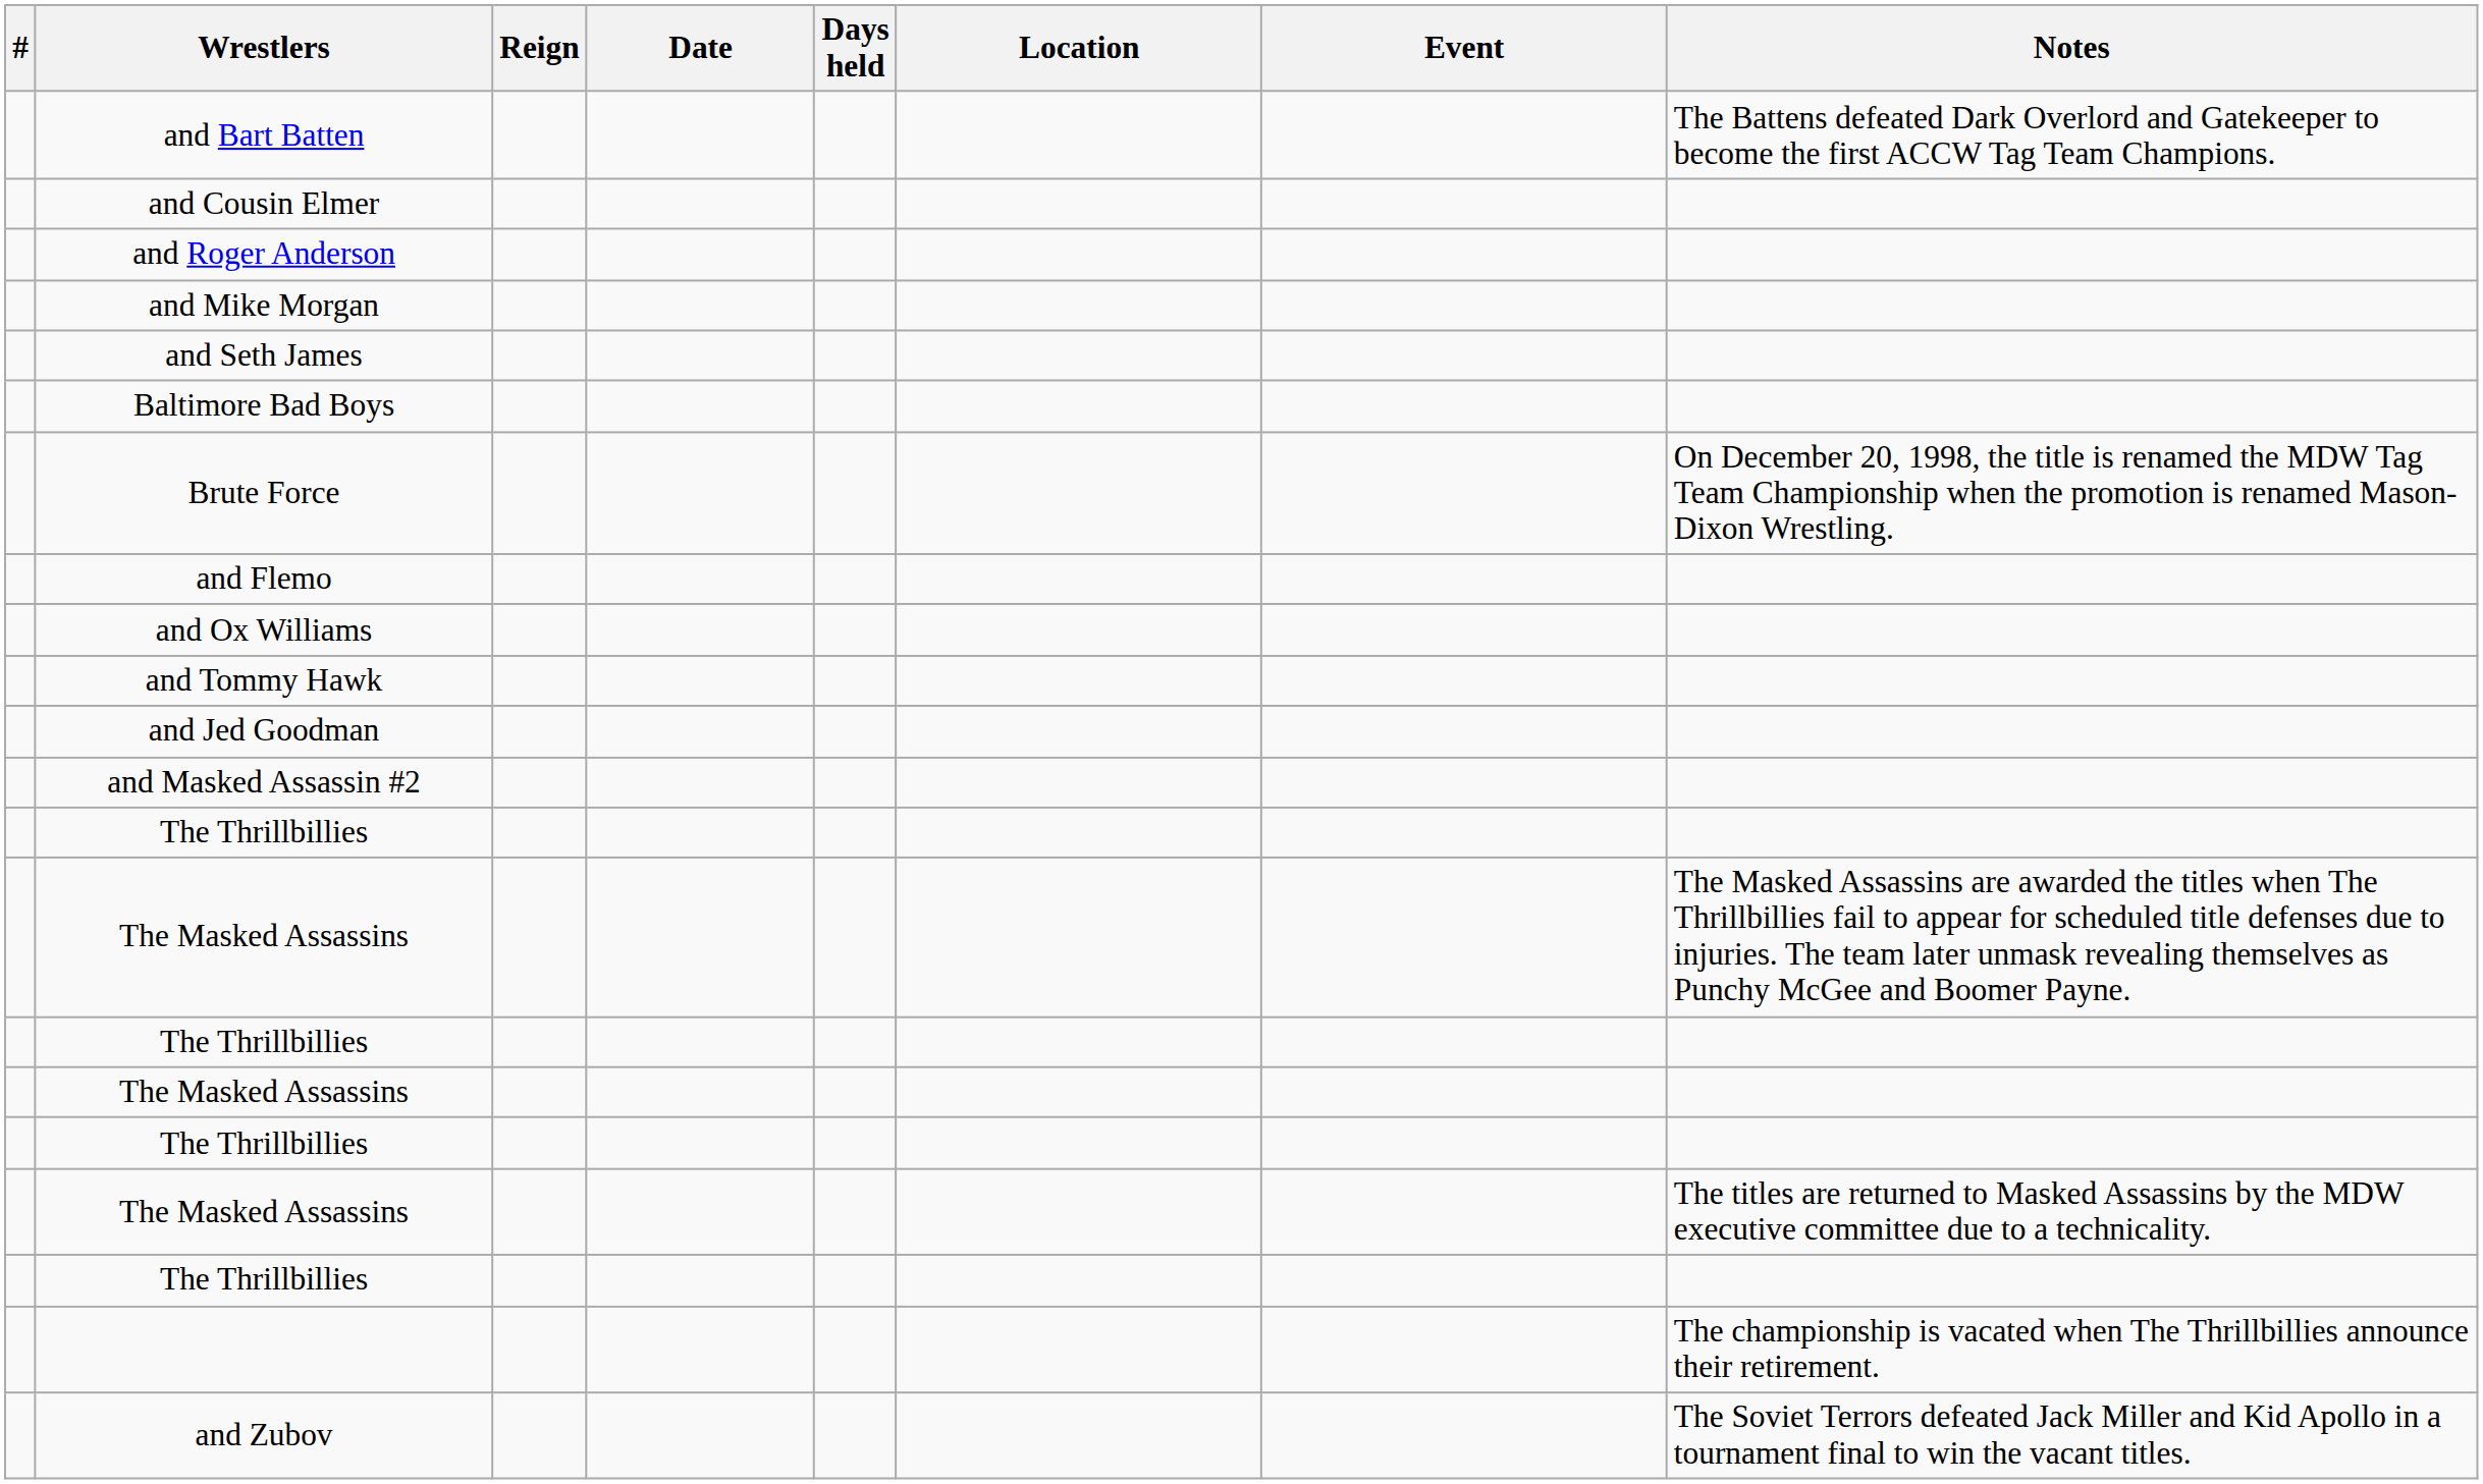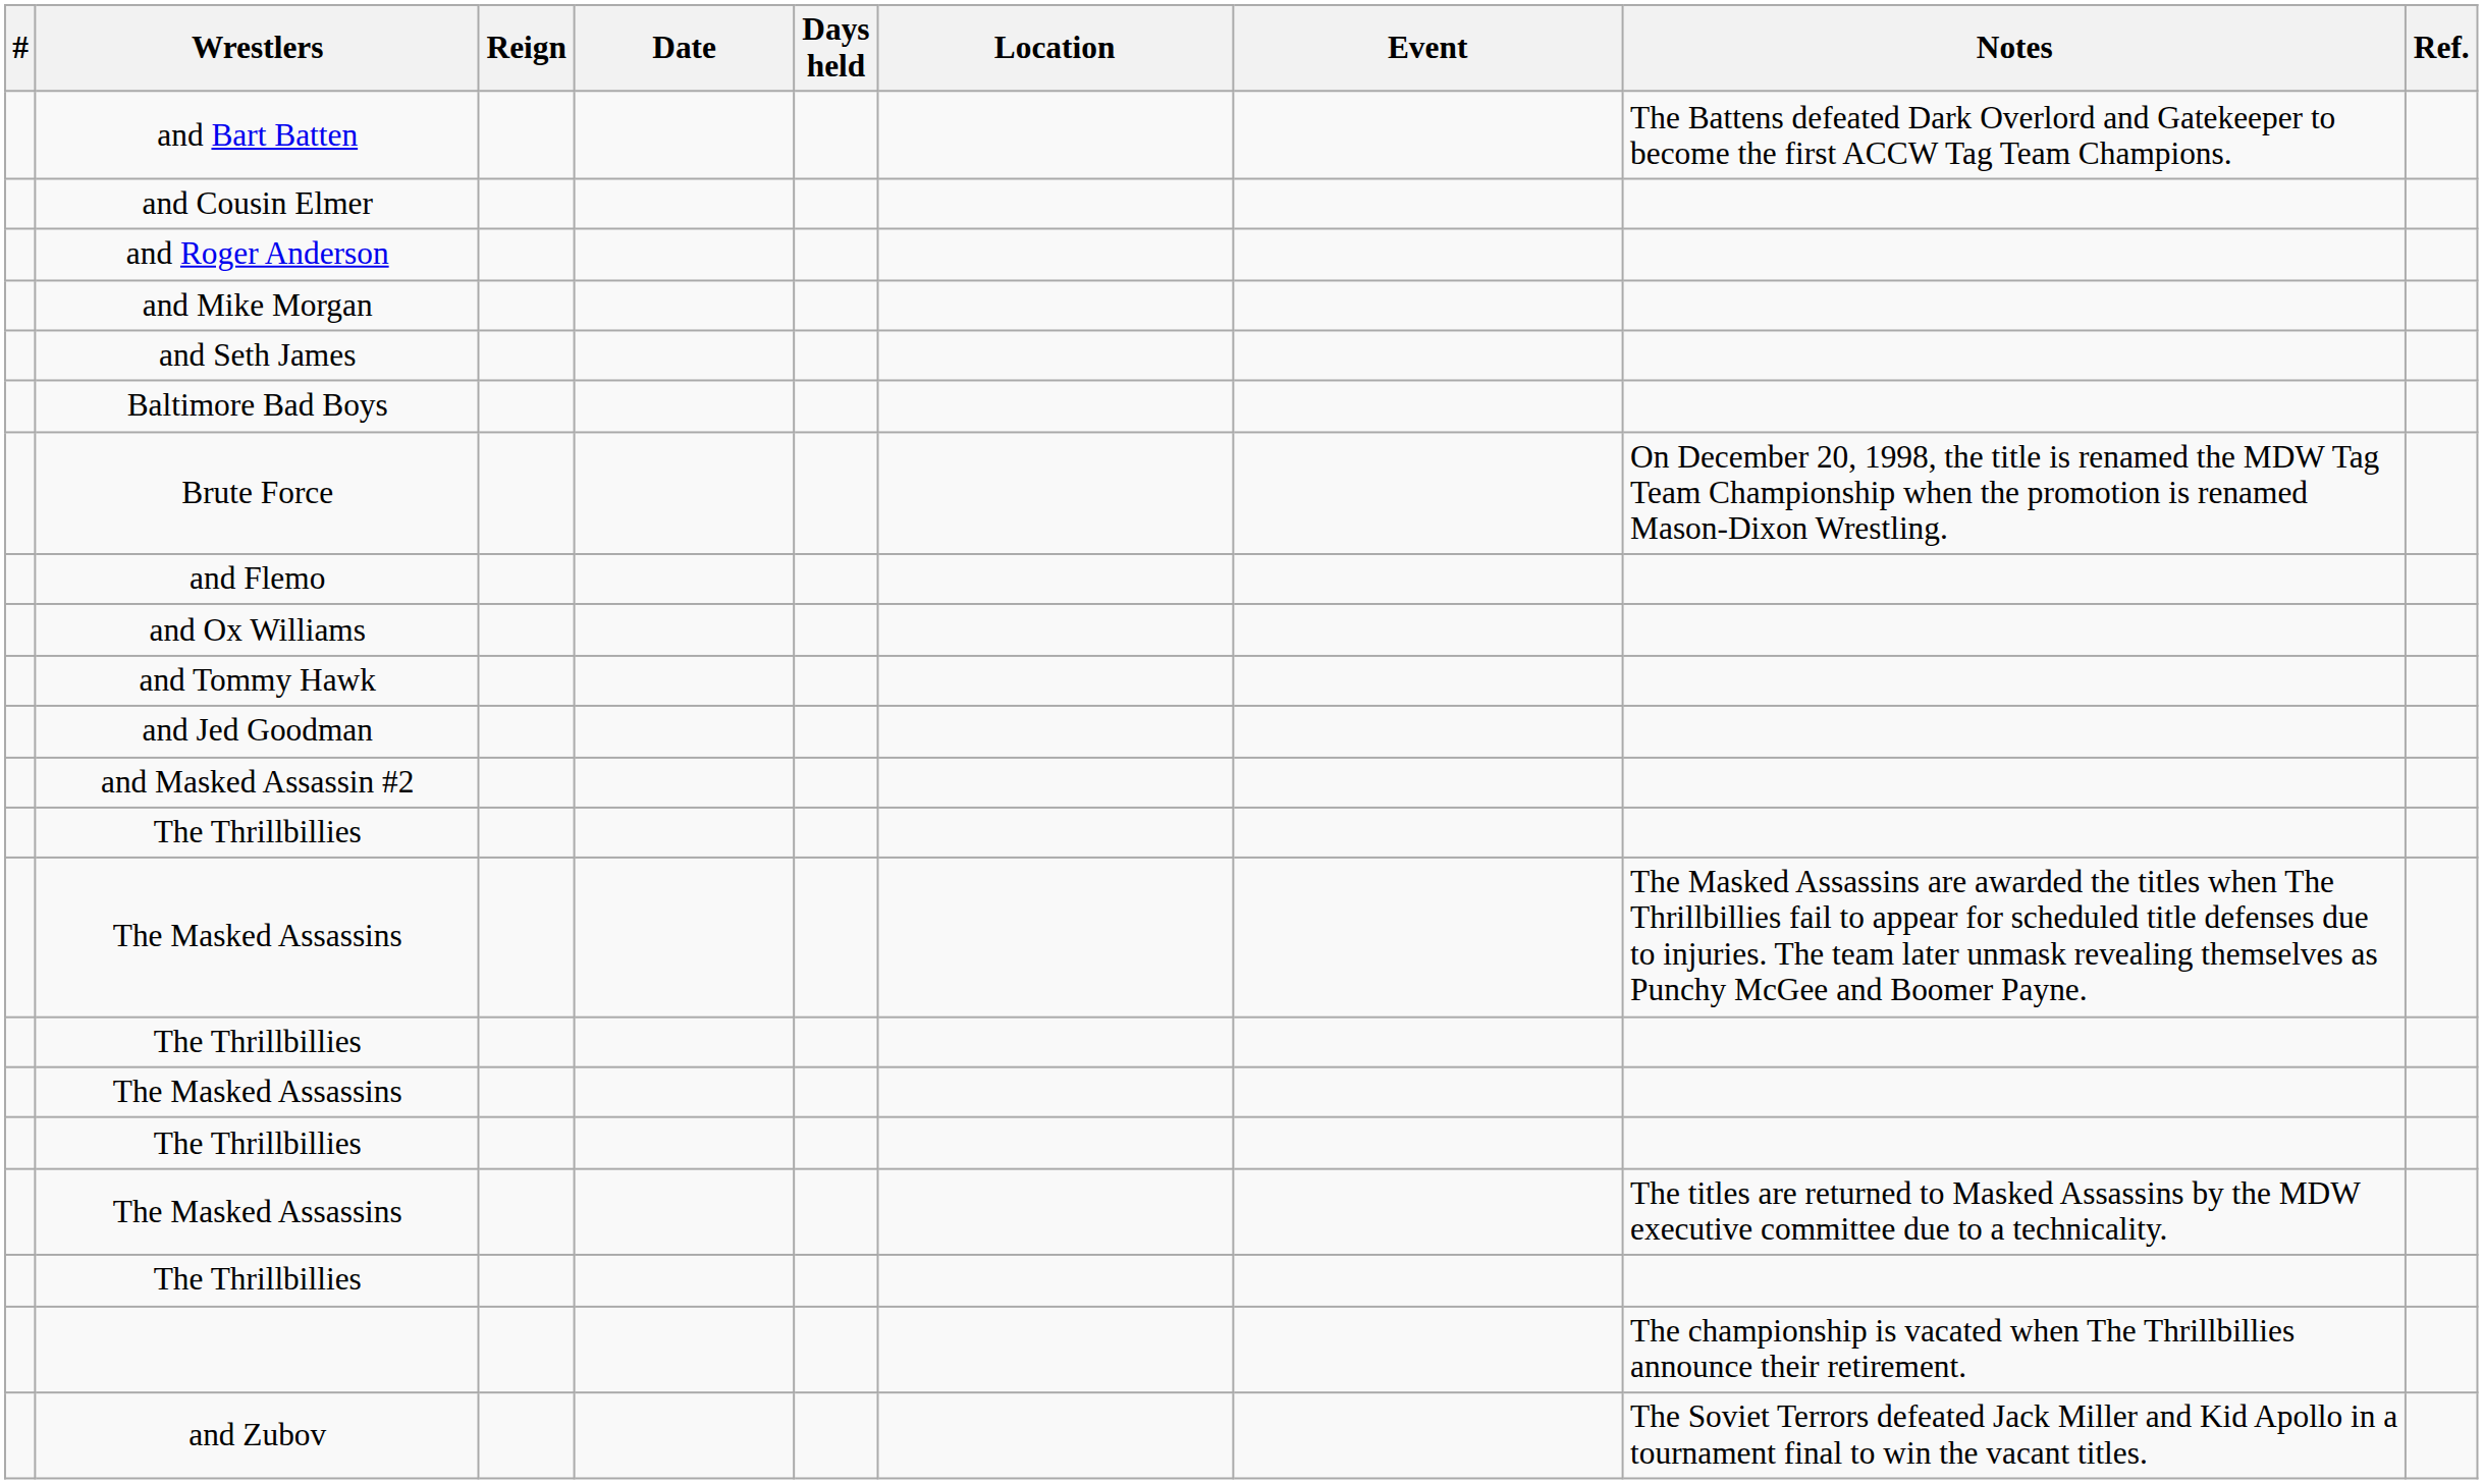 <table class="wikitable sortable" width=98% style="text-align:center;">
 <tr>
 <th width=0%>#</th>
 <th width=20%>Wrestlers</th>
 <th width=0%>Reign</th>
 <th width=10%>Date</th>
 <th width=0%>Days<br>held</th>
 <th width=16%>Location</th>
 <th width=18%>Event</th>
 <th width=60% class="unsortable">Notes</th>
+<th width=0% class="unsortable">Ref.</th>
 </tr>
 <tr>
 <td></td>
 <td> and <a href='#'>Bart Batten</a><br></td>
 <td></td>
 <td></td>
 <td></td>
 <td></td>
 <td></td>
 <td align="left">The Battens defeated Dark Overlord and Gatekeeper to become the first ACCW Tag Team Champions.</td>
+<td align="left"></td>
 </tr>
 <tr>
 <td></td>
 <td> and Cousin Elmer<br></td>
 <td></td>
 <td></td>
 <td></td>
 <td></td>
 <td></td>
+<td align="left"></td>
 <td align="left"></td>
 </tr>
 <tr>
 <td></td>
 <td> and <a href='#'>Roger Anderson</a><br></td>
 <td></td>
 <td></td>
 <td></td>
 <td></td>
 <td></td>
 <td align="left"></td>
+<td align="left"></td>
 </tr>
 <tr>
 <td></td>
 <td> and Mike Morgan<br></td>
 <td></td>
 <td></td>
 <td></td>
 <td></td>
 <td></td>
+<td align="left"></td>
 <td align="left"></td>
 </tr>
 <tr>
 <td></td>
 <td> and Seth James<br></td>
 <td></td>
 <td></td>
 <td></td>
 <td></td>
 <td></td>
 <td align="left"></td>
+<td align="left"></td>
 </tr>
 <tr>
 <td></td>
 <td>Baltimore Bad Boys</td>
 <td></td>
 <td></td>
 <td></td>
 <td></td>
 <td></td>
+<td align="left"></td>
 <td align="left"></td>
 </tr>
 <tr>
 <td></td>
 <td>Brute Force</td>
 <td></td>
 <td></td>
 <td></td>
 <td></td>
 <td></td>
 <td align="left">On December 20, 1998, the title is renamed the MDW Tag Team Championship when the promotion is renamed Mason-Dixon Wrestling.</td>
+<td align="left"></td>
 </tr>
 <tr>
 <td></td>
 <td> and Flemo<br></td>
 <td></td>
 <td></td>
 <td></td>
 <td></td>
 <td></td>
+<td align="left"></td>
 <td align="left"></td>
 </tr>
 <tr>
 <td></td>
 <td> and Ox Williams<br></td>
 <td></td>
 <td></td>
 <td></td>
 <td></td>
 <td></td>
 <td align="left"></td>
+<td align="left"></td>
 </tr>
 <tr>
 <td></td>
 <td> and Tommy Hawk</td>
 <td></td>
 <td></td>
 <td></td>
 <td></td>
 <td></td>
+<td align="left"></td>
 <td align="left"></td>
 </tr>
 <tr>
 <td></td>
 <td> and Jed Goodman<br></td>
 <td></td>
 <td></td>
 <td></td>
 <td></td>
 <td></td>
 <td align="left"></td>
+<td align="left"></td>
 </tr>
 <tr>
 <td></td>
 <td> and Masked Assassin #2<br></td>
 <td></td>
 <td></td>
 <td></td>
 <td></td>
 <td></td>
+<td align="left"></td>
 <td align="left"></td>
 </tr>
 <tr>
 <td></td>
 <td>The Thrillbillies</td>
 <td></td>
 <td></td>
 <td></td>
 <td></td>
 <td></td>
 <td align="left"></td>
+<td align="left"></td>
 </tr>
 <tr>
 <td></td>
 <td>The Masked Assassins</td>
 <td></td>
 <td></td>
 <td></td>
 <td></td>
 <td></td>
 <td align="left">The Masked Assassins are awarded the titles when The Thrillbillies fail to appear for scheduled title defenses due to injuries. The team later unmask revealing themselves as Punchy McGee and Boomer Payne.</td>
+<td align="left"></td>
 </tr>
 <tr>
 <td></td>
 <td>The Thrillbillies</td>
 <td></td>
 <td></td>
 <td></td>
 <td></td>
 <td></td>
+<td align="left"></td>
 <td align="left"></td>
 </tr>
 <tr>
 <td></td>
 <td>The Masked Assassins</td>
 <td></td>
 <td></td>
 <td></td>
 <td></td>
 <td></td>
 <td align="left"></td>
+<td align="left"></td>
 </tr>
 <tr>
 <td></td>
 <td>The Thrillbillies</td>
 <td></td>
 <td></td>
 <td></td>
 <td></td>
 <td></td>
+<td align="left"></td>
 <td align="left"></td>
 </tr>
 <tr>
 <td></td>
 <td>The Masked Assassins</td>
 <td></td>
 <td></td>
 <td></td>
 <td></td>
 <td></td>
 <td align="left">The titles are returned to Masked Assassins by the MDW executive committee due to a technicality.</td>
+<td align="left"></td>
 </tr>
 <tr>
 <td></td>
 <td>The Thrillbillies</td>
 <td></td>
 <td></td>
 <td></td>
 <td></td>
 <td></td>
+<td align="left"></td>
 <td align="left"></td>
 </tr>
 <tr>
 <td></td>
 <td></td>
 <td></td>
 <td></td>
 <td></td>
 <td></td>
 <td></td>
 <td align="left">The championship is vacated when The Thrillbillies announce their retirement.</td>
+<td align="left"></td>
 </tr>
 <tr>
 <td></td>
 <td> and Zubov<br></td>
 <td></td>
 <td></td>
 <td></td>
 <td></td>
 <td></td>
 <td align="left">The Soviet Terrors defeated Jack Miller and Kid Apollo in a tournament final to win the vacant titles.</td>
+<td align="left"></td>
 </tr>
 </table>
